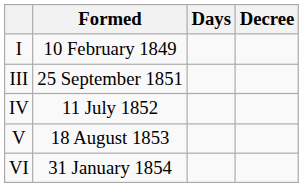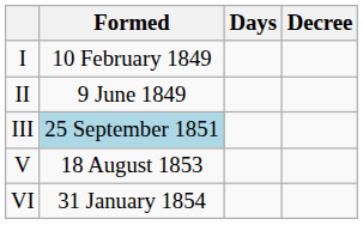 <table class="wikitable" style="text-align:center;">
 <tr>
 <th></th>
 <th>Formed</th>
 <th>Days</th>
 <th>Decree</th>
 </tr>
 <tr>
 <td>I</td>
 <td>10 February 1849</td>
 <td></td>
 <td></td>
 </tr>
 <tr>
-<td>III</td>
-<td>25 September 1851</td>
+<td>II</td>
+<td>9 June 1849</td>
 <td></td>
 <td></td>
 </tr>
 <tr>
-<td>IV</td>
-<td>11 July 1852</td>
+<td>III</td>
+<td style="background: lightblue;">25 September 1851</td>
 <td></td>
 <td></td>
 </tr>
 <tr>
 <td>V</td>
 <td>18 August 1853</td>
 <td></td>
 <td></td>
 </tr>
 <tr>
 <td>VI</td>
 <td>31 January 1854</td>
 <td></td>
 <td></td>
 </tr>
 </table>
